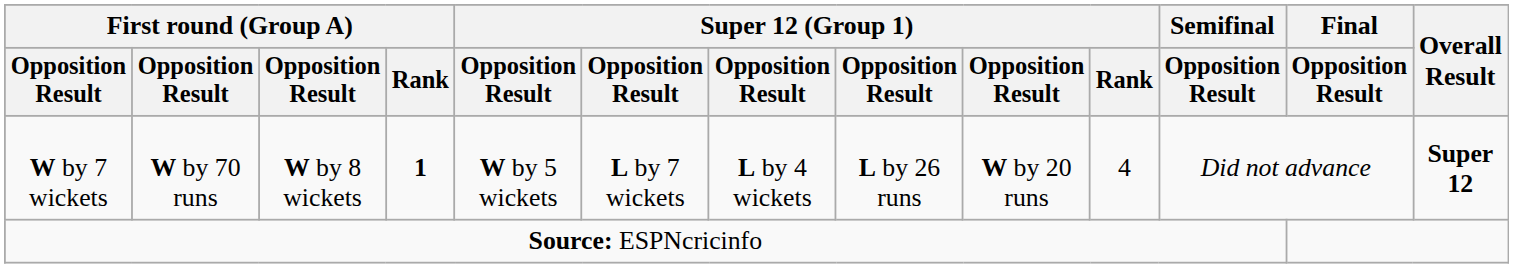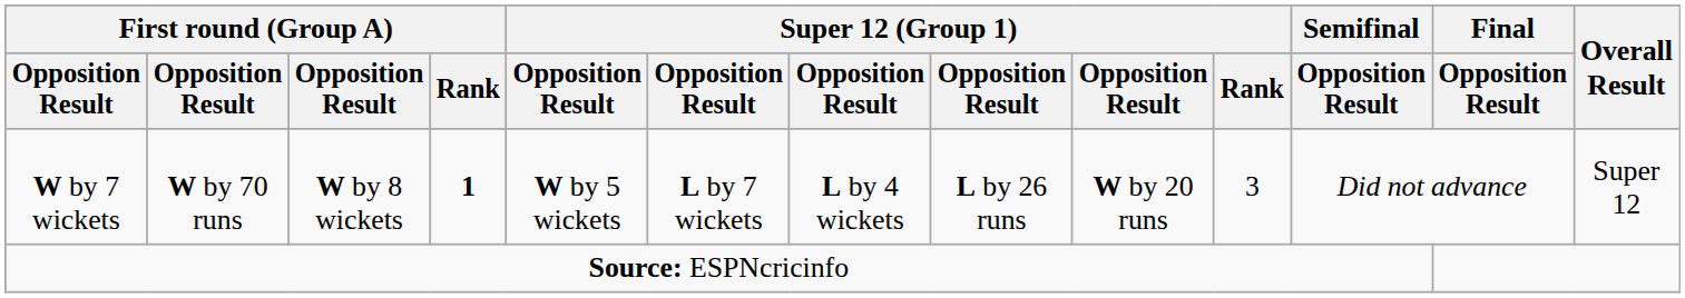 <table class=wikitable style=font-size:90%;text-align:center>
 <tr>
 <th colspan=4>First round (Group A)</th>
 <th colspan=6>Super 12 (Group 1)</th>
 <th>Semifinal</th>
 <th>Final</th>
 <th rowspan=2>Overall Result</th>
 </tr>
 <tr style=font-size:95%>
 <th>Opposition<br>Result</th>
 <th>Opposition<br>Result</th>
 <th>Opposition<br>Result</th>
 <th>Rank</th>
 <th>Opposition<br>Result</th>
 <th>Opposition<br>Result</th>
 <th>Opposition<br>Result</th>
 <th>Opposition<br>Result</th>
 <th>Opposition<br>Result</th>
 <th>Rank</th>
 <th>Opposition<br>Result</th>
 <th>Opposition<br>Result</th>
 </tr>
 <tr>
 <td><br><strong>W</strong> by 7 wickets</td>
 <td><br><strong>W</strong> by 70 runs</td>
 <td><br><strong>W</strong> by 8 wickets</td>
 <td><strong>1</strong></td>
 <td><br><strong>W</strong> by 5 wickets</td>
 <td><br><strong>L</strong> by 7 wickets</td>
 <td><br><strong>L</strong> by 4 wickets</td>
 <td><br><strong>L</strong> by 26 runs</td>
 <td><br><strong>W</strong> by 20 runs</td>
-<td>4</td>
+<td>3</td>
 <td colspan="2"><em>Did not advance</em></td>
-<td><strong>Super 12</strong></td>
+<td>Super 12</td>
 </tr>
 <tr>
 <td colspan="11"><strong>Source:</strong> ESPNcricinfo</td>
 </tr>
 </table>
